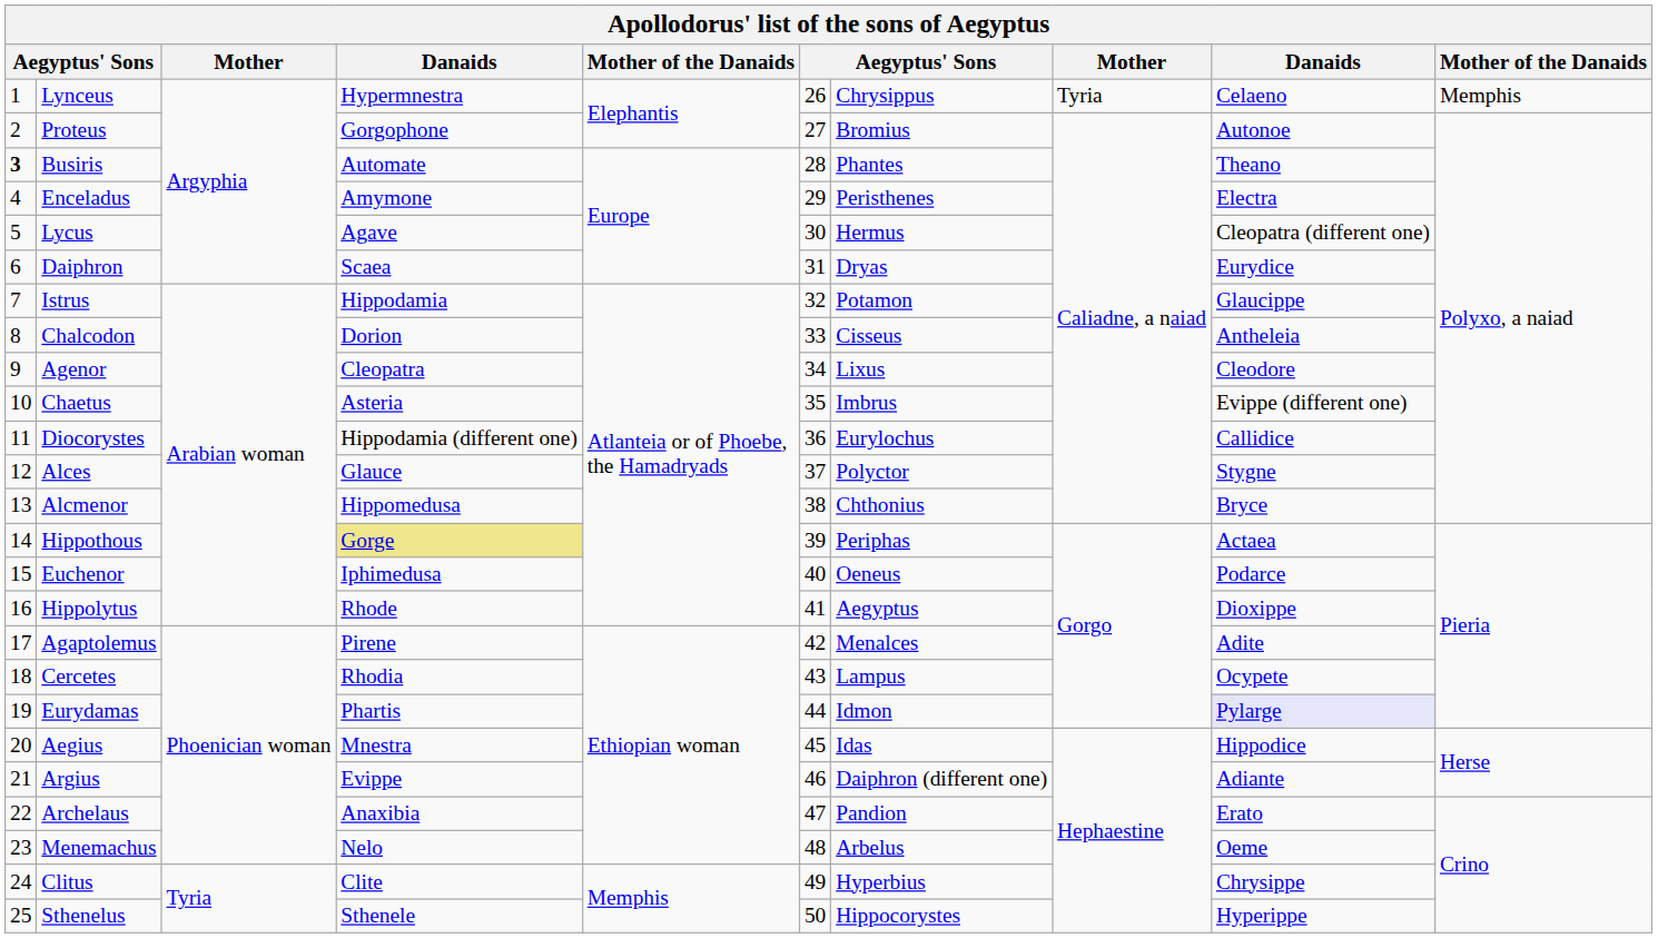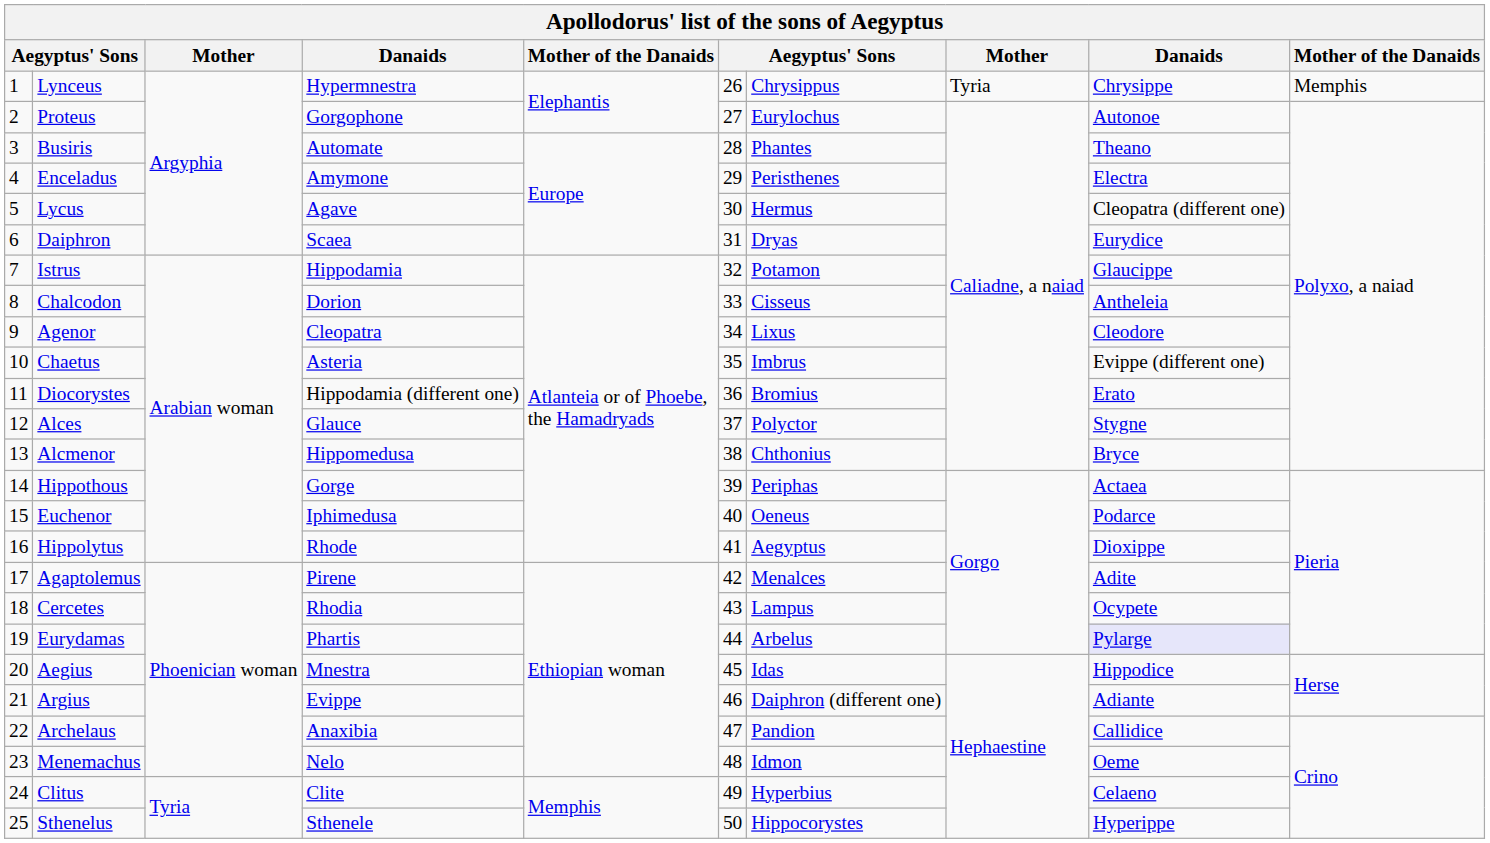 <table class="wikitable">
 <tr>
 <th colspan="10"><big>Apollodorus' list of the sons of Aegyptus</big></th>
 </tr>
 <tr>
 <th colspan="2">Aegyptus' Sons</th>
 <th>Mother</th>
 <th>Danaids</th>
 <th>Mother of the Danaids</th>
 <th colspan="2">Aegyptus' Sons</th>
 <th>Mother</th>
 <th>Danaids</th>
 <th>Mother of the Danaids</th>
 </tr>
 <tr>
 <td>1</td>
 <td><a href='#'>Lynceus</a></td>
 <td rowspan="6"><a href='#'>Argyphia</a></td>
 <td><a href='#'>Hypermnestra</a></td>
 <td rowspan="2"><a href='#'>Elephantis</a></td>
 <td>26</td>
 <td><a href='#'>Chrysippus</a></td>
 <td>Tyria</td>
-<td><a href='#'>Celaeno</a></td>
+<td><a href='#'>Chrysippe</a></td>
 <td>Memphis</td>
 </tr>
 <tr>
 <td>2</td>
 <td><a href='#'>Proteus</a></td>
 <td><a href='#'>Gorgophone</a></td>
 <td>27</td>
-<td><a href='#'>Bromius</a></td>
+<td><a href='#'>Eurylochus</a></td>
 <td rowspan="12"><a href='#'>Caliadne</a>, a n<a href='#'>aiad</a></td>
 <td><a href='#'>Autonoe</a></td>
 <td rowspan="12"><a href='#'>Polyxo</a>, a naiad</td>
 </tr>
 <tr>
-<td><strong>3</strong></td>
+<td>3</td>
 <td><a href='#'>Busiris</a></td>
 <td><a href='#'>Automate</a></td>
 <td rowspan="4"><a href='#'>Europe</a></td>
 <td>28</td>
 <td><a href='#'>Phantes</a></td>
 <td><a href='#'>Theano</a></td>
 </tr>
 <tr>
 <td>4</td>
 <td><a href='#'>Enceladus</a></td>
 <td><a href='#'>Amymone</a></td>
 <td>29</td>
 <td><a href='#'>Peristhenes</a></td>
 <td><a href='#'>Electra</a></td>
 </tr>
 <tr>
 <td>5</td>
 <td><a href='#'>Lycus</a></td>
 <td><a href='#'>Agave</a></td>
 <td>30</td>
 <td><a href='#'>Hermus</a></td>
 <td>Cleopatra (different one)</td>
 </tr>
 <tr>
 <td>6</td>
 <td><a href='#'>Daiphron</a></td>
 <td><a href='#'>Scaea</a></td>
 <td>31</td>
 <td><a href='#'>Dryas</a></td>
 <td><a href='#'>Eurydice</a></td>
 </tr>
 <tr>
 <td>7</td>
 <td><a href='#'>Istrus</a></td>
 <td rowspan="10"><a href='#'>Arabian</a> woman</td>
 <td><a href='#'>Hippodamia</a></td>
 <td rowspan="10"><a href='#'>Atlanteia</a>  or of <a href='#'>Phoebe</a>,<br>the <a href='#'>Hamadryads</a></td>
 <td>32</td>
 <td><a href='#'>Potamon</a></td>
 <td><a href='#'>Glaucippe</a></td>
 </tr>
 <tr>
 <td>8</td>
 <td><a href='#'>Chalcodon</a></td>
 <td><a href='#'>Dorion</a></td>
 <td>33</td>
 <td><a href='#'>Cisseus</a></td>
 <td><a href='#'>Antheleia</a></td>
 </tr>
 <tr>
 <td>9</td>
 <td><a href='#'>Agenor</a></td>
 <td><a href='#'>Cleopatra</a></td>
 <td>34</td>
 <td><a href='#'>Lixus</a></td>
 <td><a href='#'>Cleodore</a></td>
 </tr>
 <tr>
 <td>10</td>
 <td><a href='#'>Chaetus</a></td>
 <td><a href='#'>Asteria</a></td>
 <td>35</td>
 <td><a href='#'>Imbrus</a></td>
 <td>Evippe (different one)</td>
 </tr>
 <tr>
 <td>11</td>
 <td><a href='#'>Diocorystes</a></td>
 <td>Hippodamia (different one)</td>
 <td>36</td>
-<td><a href='#'>Eurylochus</a></td>
-<td><a href='#'>Callidice</a></td>
+<td><a href='#'>Bromius</a></td>
+<td><a href='#'>Erato</a></td>
 </tr>
 <tr>
 <td>12</td>
 <td><a href='#'>Alces</a></td>
 <td><a href='#'>Glauce</a></td>
 <td>37</td>
 <td><a href='#'>Polyctor</a></td>
 <td><a href='#'>Stygne</a></td>
 </tr>
 <tr>
 <td>13</td>
 <td><a href='#'>Alcmenor</a></td>
 <td><a href='#'>Hippomedusa</a></td>
 <td>38</td>
 <td><a href='#'>Chthonius</a></td>
 <td><a href='#'>Bryce</a></td>
 </tr>
 <tr>
 <td>14</td>
 <td><a href='#'>Hippothous</a></td>
-<td style="background: khaki;"><a href='#'>Gorge</a></td>
+<td><a href='#'>Gorge</a></td>
 <td>39</td>
 <td><a href='#'>Periphas</a></td>
 <td rowspan="6"><a href='#'>Gorgo</a></td>
 <td><a href='#'>Actaea</a></td>
 <td rowspan="6"><a href='#'>Pieria</a></td>
 </tr>
 <tr>
 <td>15</td>
 <td><a href='#'>Euchenor</a></td>
 <td><a href='#'>Iphimedusa</a></td>
 <td>40</td>
 <td><a href='#'>Oeneus</a></td>
 <td><a href='#'>Podarce</a></td>
 </tr>
 <tr>
 <td>16</td>
 <td><a href='#'>Hippolytus</a></td>
 <td><a href='#'>Rhode</a></td>
 <td>41</td>
 <td><a href='#'>Aegyptus</a></td>
 <td><a href='#'>Dioxippe</a></td>
 </tr>
 <tr>
 <td>17</td>
 <td><a href='#'>Agaptolemus</a></td>
 <td rowspan="7"><a href='#'>Phoenician</a> woman</td>
 <td><a href='#'>Pirene</a></td>
 <td rowspan="7"><a href='#'>Ethiopian</a> woman</td>
 <td>42</td>
 <td><a href='#'>Menalces</a></td>
 <td><a href='#'>Adite</a></td>
 </tr>
 <tr>
 <td>18</td>
 <td><a href='#'>Cercetes</a></td>
 <td><a href='#'>Rhodia</a></td>
 <td>43</td>
 <td><a href='#'>Lampus</a></td>
 <td><a href='#'>Ocypete</a></td>
 </tr>
 <tr>
 <td>19</td>
 <td><a href='#'>Eurydamas</a></td>
 <td><a href='#'>Phartis</a></td>
 <td>44</td>
-<td><a href='#'>Idmon</a></td>
+<td><a href='#'>Arbelus</a></td>
 <td style="background: lavender;"><a href='#'>Pylarge</a></td>
 </tr>
 <tr>
 <td>20</td>
 <td><a href='#'>Aegius</a></td>
 <td><a href='#'>Mnestra</a></td>
 <td>45</td>
 <td><a href='#'>Idas</a></td>
 <td rowspan="6"><a href='#'>Hephaestine</a></td>
 <td><a href='#'>Hippodice</a></td>
 <td rowspan="2"><a href='#'>Herse</a></td>
 </tr>
 <tr>
 <td>21</td>
 <td><a href='#'>Argius</a></td>
 <td><a href='#'>Evippe</a></td>
 <td>46</td>
 <td><a href='#'>Daiphron</a> (different one)</td>
 <td><a href='#'>Adiante</a></td>
 </tr>
 <tr>
 <td>22</td>
 <td><a href='#'>Archelaus</a></td>
 <td><a href='#'>Anaxibia</a></td>
 <td>47</td>
 <td><a href='#'>Pandion</a></td>
-<td><a href='#'>Erato</a></td>
+<td><a href='#'>Callidice</a></td>
 <td rowspan="4"><a href='#'>Crino</a></td>
 </tr>
 <tr>
 <td>23</td>
 <td><a href='#'>Menemachus</a></td>
 <td><a href='#'>Nelo</a></td>
 <td>48</td>
-<td><a href='#'>Arbelus</a></td>
+<td><a href='#'>Idmon</a></td>
 <td><a href='#'>Oeme</a></td>
 </tr>
 <tr>
 <td>24</td>
 <td><a href='#'>Clitus</a></td>
 <td rowspan="2"><a href='#'>Tyria</a></td>
 <td><a href='#'>Clite</a></td>
 <td rowspan="2"><a href='#'>Memphis</a></td>
 <td>49</td>
 <td><a href='#'>Hyperbius</a></td>
-<td><a href='#'>Chrysippe</a></td>
+<td><a href='#'>Celaeno</a></td>
 </tr>
 <tr>
 <td>25</td>
 <td><a href='#'>Sthenelus</a></td>
 <td><a href='#'>Sthenele</a></td>
 <td>50</td>
 <td><a href='#'>Hippocorystes</a></td>
 <td><a href='#'>Hyperippe</a></td>
 </tr>
 </table>
